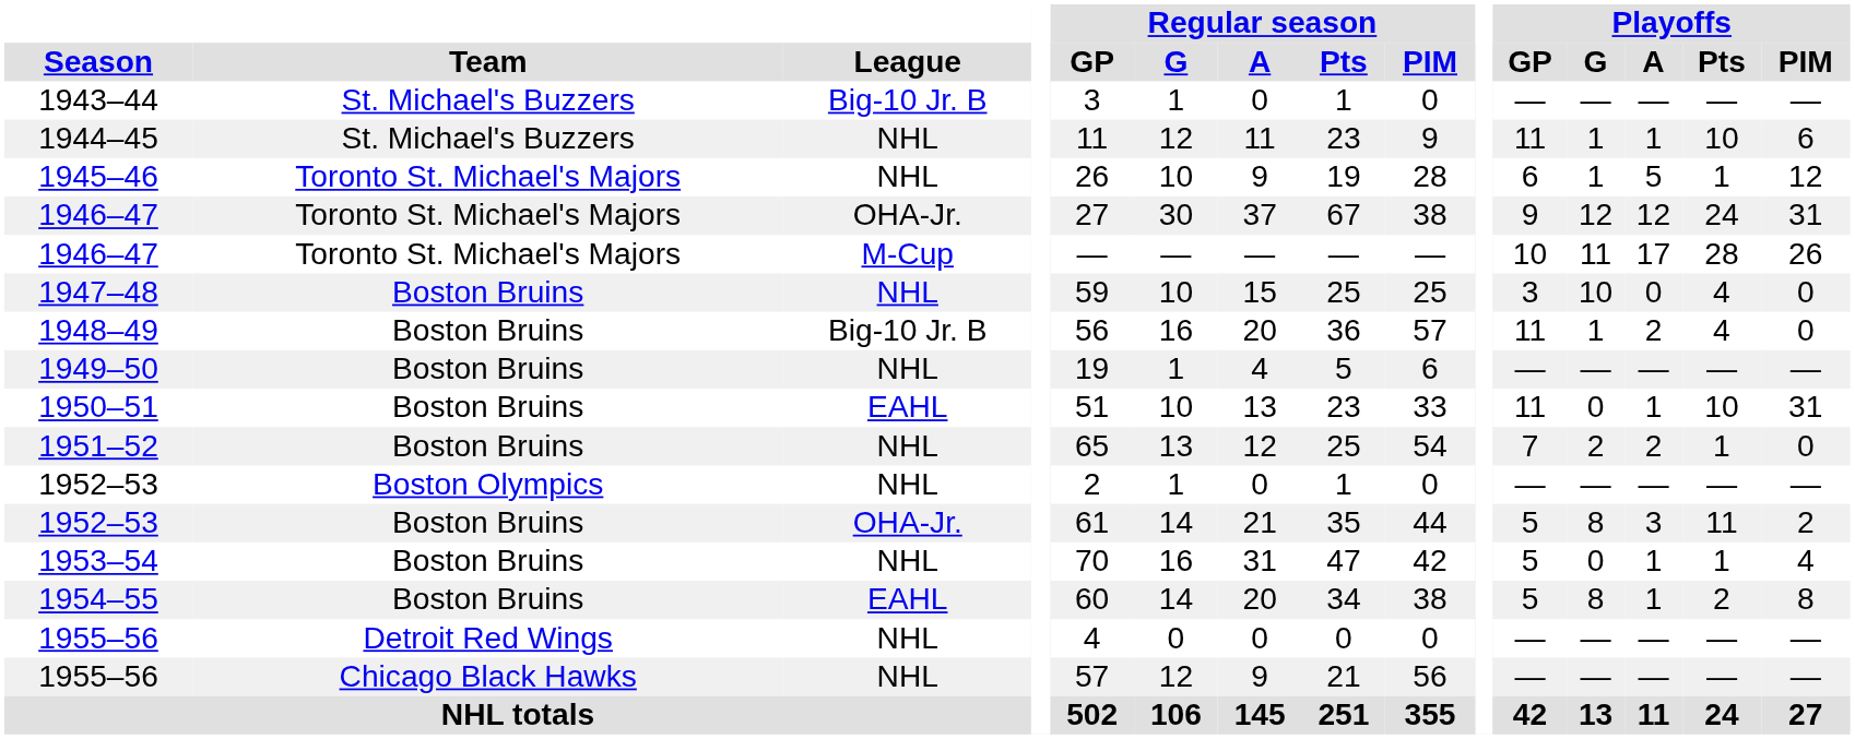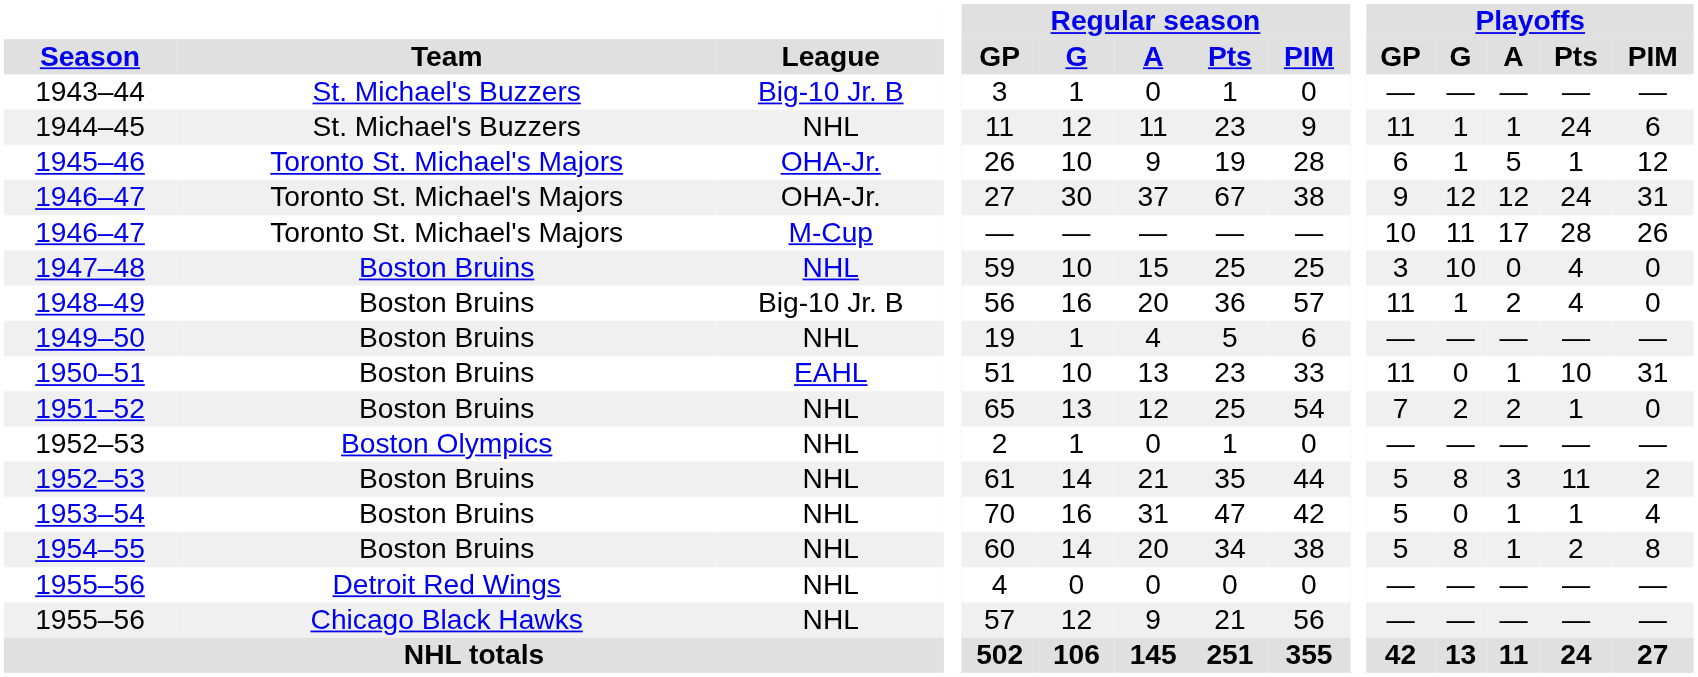 <table border="0" cellpadding="1" cellspacing="0" style="text-align:center; width:60em">
 <tr bgcolor="#e0e0e0">
 <th colspan="3" bgcolor="#ffffff"> </th>
 <th rowspan="99" bgcolor="#ffffff"> </th>
 <th colspan="5"><a href='#'>Regular season</a></th>
 <th rowspan="99" bgcolor="#ffffff"> </th>
 <th colspan="5"><a href='#'>Playoffs</a></th>
 </tr>
 <tr bgcolor="#e0e0e0">
 <th><a href='#'>Season</a></th>
 <th>Team</th>
 <th>League</th>
 <th>GP</th>
 <th><a href='#'>G</a></th>
 <th><a href='#'>A</a></th>
 <th><a href='#'>Pts</a></th>
 <th><a href='#'>PIM</a></th>
 <th>GP</th>
 <th>G</th>
 <th>A</th>
 <th>Pts</th>
 <th>PIM</th>
 </tr>
 <tr>
 <td>1943–44</td>
 <td><a href='#'>St. Michael's Buzzers</a></td>
 <td><a href='#'>Big-10 Jr. B</a></td>
 <td>3</td>
 <td>1</td>
 <td>0</td>
 <td>1</td>
 <td>0</td>
 <td>—</td>
 <td>—</td>
 <td>—</td>
 <td>—</td>
 <td>—</td>
 </tr>
 <tr bgcolor="#f0f0f0">
 <td>1944–45</td>
 <td>St. Michael's Buzzers</td>
 <td>NHL</td>
 <td>11</td>
 <td>12</td>
 <td>11</td>
 <td>23</td>
 <td>9</td>
 <td>11</td>
 <td>1</td>
 <td>1</td>
-<td>10</td>
+<td>24</td>
 <td>6</td>
 </tr>
 <tr>
 <td><a href='#'>1945–46</a></td>
 <td><a href='#'>Toronto St. Michael's Majors</a></td>
-<td>NHL</td>
+<td><a href='#'>OHA-Jr.</a></td>
 <td>26</td>
 <td>10</td>
 <td>9</td>
 <td>19</td>
 <td>28</td>
 <td>6</td>
 <td>1</td>
 <td>5</td>
 <td>1</td>
 <td>12</td>
 </tr>
 <tr bgcolor="#f0f0f0">
 <td><a href='#'>1946–47</a></td>
 <td>Toronto St. Michael's Majors</td>
 <td>OHA-Jr.</td>
 <td>27</td>
 <td>30</td>
 <td>37</td>
 <td>67</td>
 <td>38</td>
 <td>9</td>
 <td>12</td>
 <td>12</td>
 <td>24</td>
 <td>31</td>
 </tr>
 <tr>
 <td><a href='#'>1946–47</a></td>
 <td>Toronto St. Michael's Majors</td>
 <td><a href='#'>M-Cup</a></td>
 <td>—</td>
 <td>—</td>
 <td>—</td>
 <td>—</td>
 <td>—</td>
 <td>10</td>
 <td>11</td>
 <td>17</td>
 <td>28</td>
 <td>26</td>
 </tr>
 <tr bgcolor="#f0f0f0">
 <td><a href='#'>1947–48</a></td>
 <td><a href='#'>Boston Bruins</a></td>
 <td><a href='#'>NHL</a></td>
 <td>59</td>
 <td>10</td>
 <td>15</td>
 <td>25</td>
 <td>25</td>
 <td>3</td>
 <td>10</td>
 <td>0</td>
 <td>4</td>
 <td>0</td>
 </tr>
 <tr>
 <td><a href='#'>1948–49</a></td>
 <td>Boston Bruins</td>
 <td>Big-10 Jr. B</td>
 <td>56</td>
 <td>16</td>
 <td>20</td>
 <td>36</td>
 <td>57</td>
 <td>11</td>
 <td>1</td>
 <td>2</td>
 <td>4</td>
 <td>0</td>
 </tr>
 <tr bgcolor="#f0f0f0">
 <td><a href='#'>1949–50</a></td>
 <td>Boston Bruins</td>
 <td>NHL</td>
 <td>19</td>
 <td>1</td>
 <td>4</td>
 <td>5</td>
 <td>6</td>
 <td>—</td>
 <td>—</td>
 <td>—</td>
 <td>—</td>
 <td>—</td>
 </tr>
 <tr>
 <td><a href='#'>1950–51</a></td>
 <td>Boston Bruins</td>
 <td><a href='#'>EAHL</a></td>
 <td>51</td>
 <td>10</td>
 <td>13</td>
 <td>23</td>
 <td>33</td>
 <td>11</td>
 <td>0</td>
 <td>1</td>
 <td>10</td>
 <td>31</td>
 </tr>
 <tr bgcolor="#f0f0f0">
 <td><a href='#'>1951–52</a></td>
 <td>Boston Bruins</td>
 <td>NHL</td>
 <td>65</td>
 <td>13</td>
 <td>12</td>
 <td>25</td>
 <td>54</td>
 <td>7</td>
 <td>2</td>
 <td>2</td>
 <td>1</td>
 <td>0</td>
 </tr>
 <tr>
 <td>1952–53</td>
 <td><a href='#'>Boston Olympics</a></td>
 <td>NHL</td>
 <td>2</td>
 <td>1</td>
 <td>0</td>
 <td>1</td>
 <td>0</td>
 <td>—</td>
 <td>—</td>
 <td>—</td>
 <td>—</td>
 <td>—</td>
 </tr>
 <tr bgcolor="#f0f0f0">
 <td><a href='#'>1952–53</a></td>
 <td>Boston Bruins</td>
-<td><a href='#'>OHA-Jr.</a></td>
+<td>NHL</td>
 <td>61</td>
 <td>14</td>
 <td>21</td>
 <td>35</td>
 <td>44</td>
 <td>5</td>
 <td>8</td>
 <td>3</td>
 <td>11</td>
 <td>2</td>
 </tr>
 <tr>
 <td><a href='#'>1953–54</a></td>
 <td>Boston Bruins</td>
 <td>NHL</td>
 <td>70</td>
 <td>16</td>
 <td>31</td>
 <td>47</td>
 <td>42</td>
 <td>5</td>
 <td>0</td>
 <td>1</td>
 <td>1</td>
 <td>4</td>
 </tr>
 <tr bgcolor="#f0f0f0">
 <td><a href='#'>1954–55</a></td>
 <td>Boston Bruins</td>
-<td><a href='#'>EAHL</a></td>
+<td>NHL</td>
 <td>60</td>
 <td>14</td>
 <td>20</td>
 <td>34</td>
 <td>38</td>
 <td>5</td>
 <td>8</td>
 <td>1</td>
 <td>2</td>
 <td>8</td>
 </tr>
 <tr>
 <td><a href='#'>1955–56</a></td>
 <td><a href='#'>Detroit Red Wings</a></td>
 <td>NHL</td>
 <td>4</td>
 <td>0</td>
 <td>0</td>
 <td>0</td>
 <td>0</td>
 <td>—</td>
 <td>—</td>
 <td>—</td>
 <td>—</td>
 <td>—</td>
 </tr>
 <tr bgcolor="#f0f0f0">
 <td>1955–56</td>
 <td><a href='#'>Chicago Black Hawks</a></td>
 <td>NHL</td>
 <td>57</td>
 <td>12</td>
 <td>9</td>
 <td>21</td>
 <td>56</td>
 <td>—</td>
 <td>—</td>
 <td>—</td>
 <td>—</td>
 <td>—</td>
 </tr>
 <tr bgcolor="#e0e0e0">
 <th colspan="3">NHL totals</th>
 <th>502</th>
 <th>106</th>
 <th>145</th>
 <th>251</th>
 <th>355</th>
 <th>42</th>
 <th>13</th>
 <th>11</th>
 <th>24</th>
 <th>27</th>
 </tr>
 </table>
